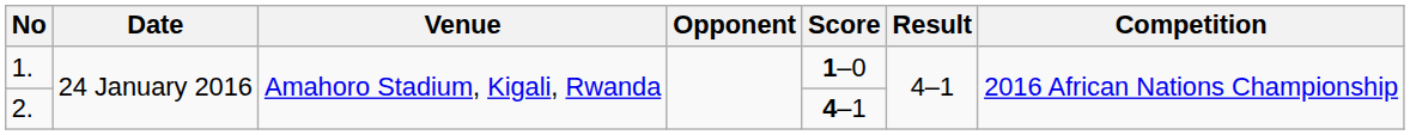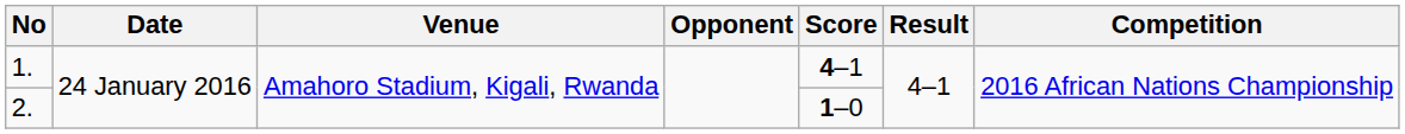 <table class="wikitable" style="font-size:100%;">
 <tr>
 <th>No</th>
 <th>Date</th>
 <th>Venue</th>
 <th>Opponent</th>
 <th>Score</th>
 <th>Result</th>
 <th>Competition</th>
 </tr>
 <tr>
 <td>1.</td>
 <td rowspan="2">24 January 2016</td>
 <td rowspan="2"><a href='#'>Amahoro Stadium</a>, <a href='#'>Kigali</a>, <a href='#'>Rwanda</a></td>
 <td rowspan="2"></td>
-<td align=center><strong>1</strong>–0</td>
+<td align=center><strong>4</strong>–1</td>
 <td rowspan="2" style="text-align:center">4–1</td>
 <td rowspan="2"><a href='#'>2016 African Nations Championship</a></td>
 </tr>
 <tr>
 <td>2.</td>
-<td align=center><strong>4</strong>–1</td>
+<td align=center><strong>1</strong>–0</td>
 </tr>
 </table>
